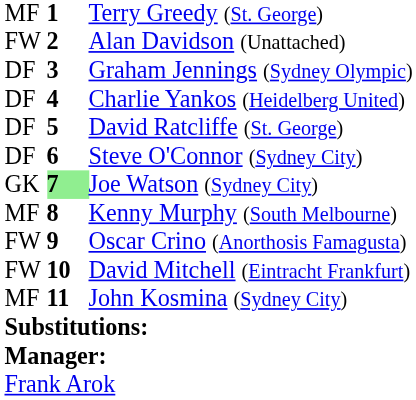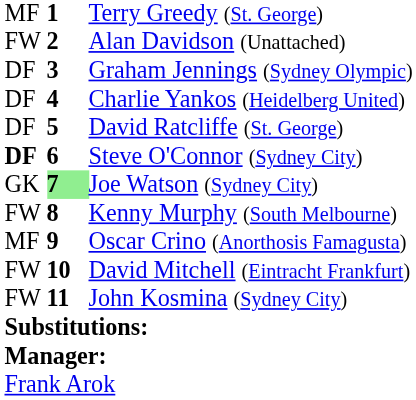 <table cellspacing="0" cellpadding="0" style="font-size:90%; margin:0.2em auto;">
 <tr>
 <th width="25"></th>
 <th width="25"></th>
 </tr>
 <tr>
 <td>MF</td>
 <td><strong>1</strong></td>
 <td><a href='#'>Terry Greedy</a> <small>(<a href='#'>St. George</a>)</small></td>
 </tr>
 <tr>
 <td>FW</td>
 <td><strong>2</strong></td>
 <td><a href='#'>Alan Davidson</a> <small>(Unattached)</small></td>
 </tr>
 <tr>
 <td>DF</td>
 <td><strong>3</strong></td>
 <td><a href='#'>Graham Jennings</a> <small>(<a href='#'>Sydney Olympic</a>)</small></td>
 </tr>
 <tr>
 <td>DF</td>
 <td><strong>4</strong></td>
 <td><a href='#'>Charlie Yankos</a> <small>(<a href='#'>Heidelberg United</a>)</small></td>
 </tr>
 <tr>
 <td>DF</td>
 <td><strong>5</strong></td>
 <td><a href='#'>David Ratcliffe</a> <small>(<a href='#'>St. George</a>)</small></td>
 </tr>
 <tr>
-<td>DF</td>
+<td><strong>DF</strong></td>
 <td><strong>6</strong></td>
 <td><a href='#'>Steve O'Connor</a> <small>(<a href='#'>Sydney City</a>)</small></td>
 </tr>
 <tr>
 <td>GK</td>
 <td style="background: lightgreen;"><strong>7</strong></td>
 <td><a href='#'>Joe Watson</a> <small>(<a href='#'>Sydney City</a>)</small></td>
 </tr>
 <tr>
-<td>MF</td>
+<td>FW</td>
 <td><strong>8</strong></td>
 <td><a href='#'>Kenny Murphy</a> <small>(<a href='#'>South Melbourne</a>)</small></td>
 </tr>
 <tr>
-<td>FW</td>
+<td>MF</td>
 <td><strong>9</strong></td>
 <td><a href='#'>Oscar Crino</a> <small>(<a href='#'>Anorthosis Famagusta</a>)</small></td>
 </tr>
 <tr>
 <td>FW</td>
 <td><strong>10</strong></td>
 <td><a href='#'>David Mitchell</a> <small>(<a href='#'>Eintracht Frankfurt</a>)</small></td>
 </tr>
 <tr>
-<td>MF</td>
+<td>FW</td>
 <td><strong>11</strong></td>
 <td><a href='#'>John Kosmina</a> <small>(<a href='#'>Sydney City</a>)</small></td>
 </tr>
 <tr>
 <td colspan=3><strong>Substitutions:</strong></td>
 </tr>
 <tr>
 <td></td>
 <td><strong></strong></td>
 <td></td>
 </tr>
 <tr>
 <td colspan=3><strong>Manager:</strong></td>
 </tr>
 <tr>
 <td colspan="4"> <a href='#'>Frank Arok</a></td>
 </tr>
 </table>
